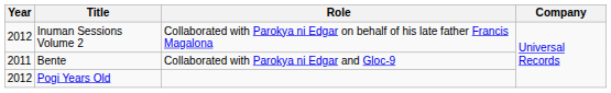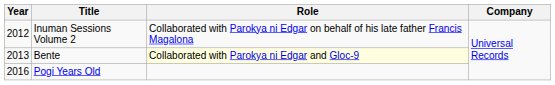 <table class="wikitable">
 <tr>
 <th>Year</th>
 <th>Title</th>
 <th>Role</th>
 <th>Company</th>
 </tr>
 <tr>
 <td>2012</td>
 <td>Inuman Sessions Volume 2</td>
 <td>Collaborated with <a href='#'>Parokya ni Edgar</a> on behalf of his late father <a href='#'>Francis Magalona</a></td>
 <td rowspan="3"><a href='#'>Universal Records</a></td>
 </tr>
 <tr>
-<td>2011</td>
+<td>2013</td>
 <td>Bente</td>
-<td>Collaborated with <a href='#'>Parokya ni Edgar</a> and <a href='#'>Gloc-9</a></td>
+<td style="background: lightyellow;">Collaborated with <a href='#'>Parokya ni Edgar</a> and <a href='#'>Gloc-9</a></td>
 </tr>
 <tr>
-<td>2012</td>
+<td>2016</td>
 <td><a href='#'>Pogi Years Old</a></td>
 <td></td>
 </tr>
 </table>
